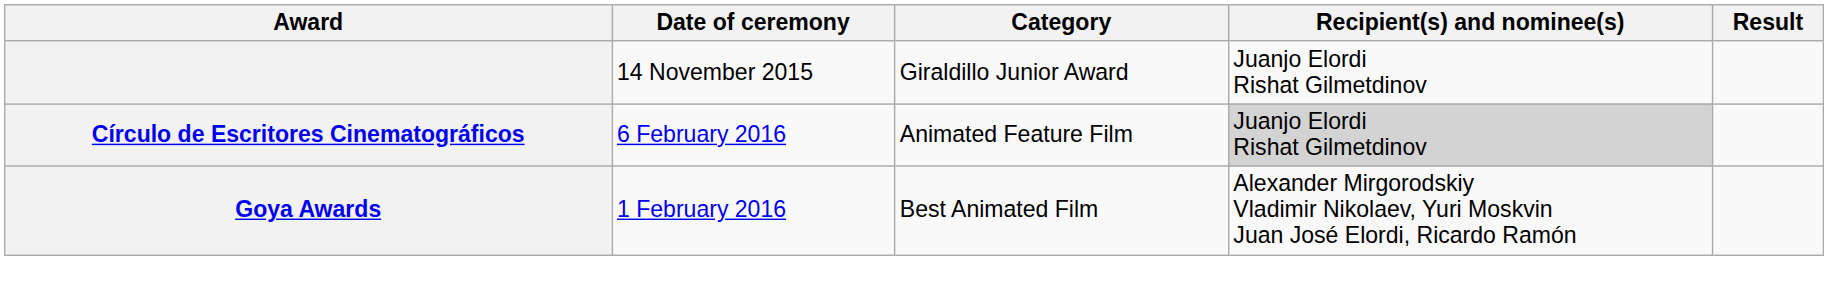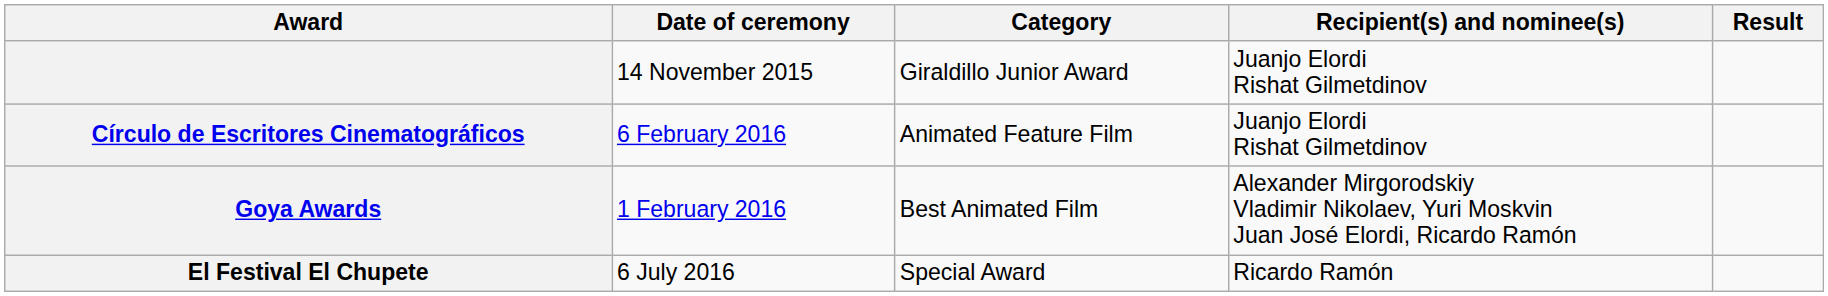 <table class="wikitable sortable plainrowheaders" style="width: 100%;">
 <tr>
 <th scope="col">Award</th>
 <th scope="col">Date of ceremony</th>
 <th scope="col">Category</th>
 <th scope="col">Recipient(s) and nominee(s)</th>
 <th scope="col">Result</th>
 </tr>
 <tr>
 <th scope="row"></th>
 <td>14 November 2015</td>
 <td>Giraldillo Junior Award</td>
 <td>Juanjo Elordi<br>Rishat Gilmetdinov</td>
 <td></td>
 </tr>
 <tr>
 <th scope="row"><a href='#'>Círculo de Escritores Cinematográficos</a></th>
 <td><a href='#'>6 February 2016</a></td>
 <td>Animated Feature Film</td>
-<td style="background: lightgrey;">Juanjo  Elordi<br>Rishat Gilmetdinov</td>
+<td>Juanjo  Elordi<br>Rishat Gilmetdinov</td>
 <td></td>
 </tr>
 <tr>
 <th scope="row"><a href='#'>Goya Awards</a></th>
 <td><a href='#'>1 February 2016</a></td>
 <td>Best Animated Film</td>
 <td>Alexander Mirgorodskiy<br>Vladimir Nikolaev, Yuri Moskvin<br>Juan José Elordi, Ricardo Ramón</td>
 <td></td>
 </tr>
+<tr>
+<th scope="row">El Festival El Chupete</th>
+<td>6 July 2016</td>
+<td>Special Award</td>
+<td>Ricardo Ramón</td>
+<td></td>
+</tr>
 </table>
